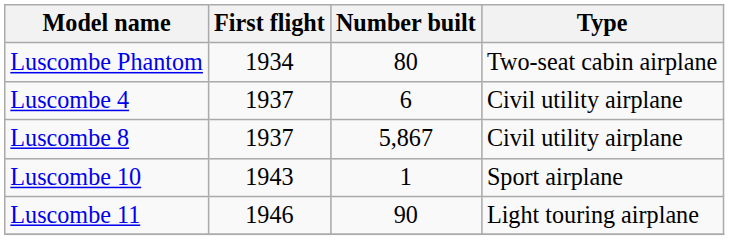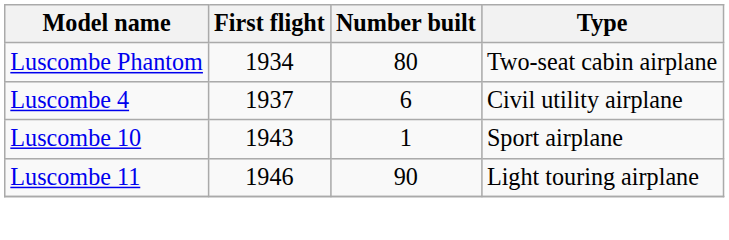 <table class="wikitable sortable">
 <tr>
 <th>Model name</th>
 <th>First flight</th>
 <th>Number built</th>
 <th>Type</th>
 </tr>
 <tr>
 <td align=left><a href='#'>Luscombe Phantom</a></td>
 <td align=center>1934</td>
 <td align=center>80</td>
 <td align=left>Two-seat cabin airplane</td>
 </tr>
 <tr>
 <td align=left><a href='#'>Luscombe 4</a></td>
 <td align=center>1937</td>
 <td align=center>6</td>
 <td align=left>Civil utility airplane</td>
 </tr>
 <tr>
-<td align=left><a href='#'>Luscombe 8</a></td>
-<td align=center>1937</td>
-<td align=center>5,867</td>
-<td align=left>Civil utility airplane</td>
-</tr>
-<tr>
 <td align=left><a href='#'>Luscombe 10</a></td>
 <td align=center>1943</td>
 <td align=center>1</td>
 <td align=left>Sport airplane</td>
 </tr>
 <tr>
 <td align=left><a href='#'>Luscombe 11</a></td>
 <td align=center>1946</td>
 <td align=center>90</td>
 <td align=left>Light touring airplane</td>
 </tr>
 <tr>
 </tr>
 </table>
